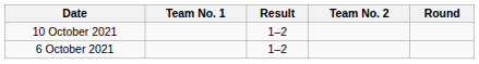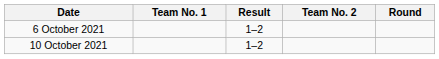 <table class="wikitable"  style="text-align:center; width:75%;">
 <tr>
 <th>Date</th>
 <th>Team No. 1</th>
 <th>Result</th>
 <th>Team No. 2</th>
 <th>Round</th>
 </tr>
 <tr>
+<td>6 October 2021</td>
+<td></td>
+<td>1–2</td>
+<td></td>
+<td></td>
+</tr>
+<tr>
 <td>10 October 2021</td>
 <td></td>
 <td>1–2</td>
 <td></td>
 <td></td>
 </tr>
-<tr>
-<td>6 October 2021</td>
-<td></td>
-<td>1–2</td>
-<td></td>
-<td></td>
-</tr>
 </table>
